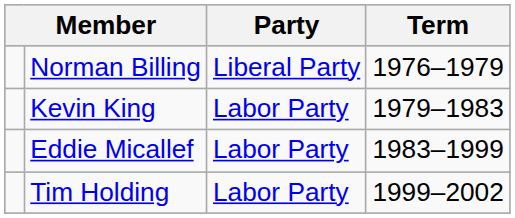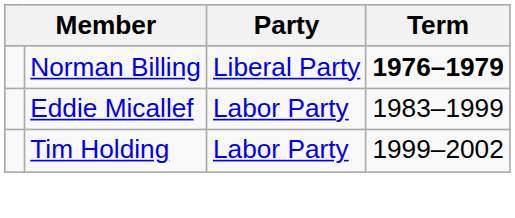 <table class="wikitable">
 <tr>
 <th colspan="2">Member</th>
 <th>Party</th>
 <th>Term</th>
 </tr>
 <tr>
 <td> </td>
 <td><a href='#'>Norman Billing</a></td>
 <td><a href='#'>Liberal Party</a></td>
-<td>1976–1979</td>
-</tr>
-<tr>
-<td> </td>
-<td><a href='#'>Kevin King</a></td>
-<td><a href='#'>Labor Party</a></td>
-<td>1979–1983</td>
+<td><strong>1976–1979</strong></td>
 </tr>
 <tr>
 <td> </td>
 <td><a href='#'>Eddie Micallef</a></td>
 <td><a href='#'>Labor Party</a></td>
 <td>1983–1999</td>
 </tr>
 <tr>
 <td> </td>
 <td><a href='#'>Tim Holding</a></td>
 <td><a href='#'>Labor Party</a></td>
 <td>1999–2002</td>
 </tr>
 </table>
